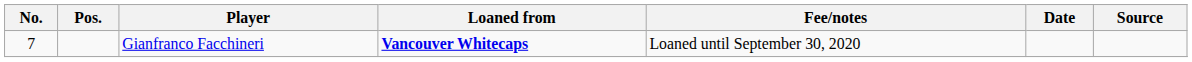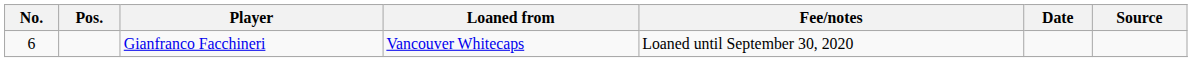 <table class="wikitable sortable" style="width:90%; text-align:center; font-size:95%; text-align:left;">
 <tr>
 <th>No.</th>
 <th>Pos.</th>
 <th>Player</th>
 <th>Loaned from</th>
 <th>Fee/notes</th>
 <th>Date</th>
 <th>Source</th>
 </tr>
 <tr>
-<td align=center>7</td>
+<td align=center>6</td>
 <td align=center></td>
 <td align=Facchineri, Gianfranco> <a href='#'>Gianfranco Facchineri</a></td>
-<td><strong> <a href='#'>Vancouver Whitecaps</a></strong></td>
+<td> <a href='#'>Vancouver Whitecaps</a></td>
 <td>Loaned until September 30, 2020</td>
 <td></td>
 <td></td>
 </tr>
 <tr>
 </tr>
 </table>
